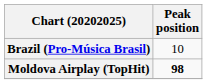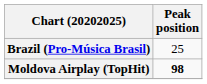 <table class="wikitable sortable plainrowheaders" style="text-align:center">
 <tr>
 <th scope="col">Chart (20202025)</th>
 <th scope="col">Peak<br>position</th>
 </tr>
 <tr>
 <th scope="row">Brazil (<a href='#'>Pro-Música Brasil</a>)</th>
-<td>10</td>
+<td>25</td>
 </tr>
 <tr>
 <th scope="row">Moldova Airplay (TopHit)</th>
 <td><strong>98</strong></td>
 </tr>
 <tr>
 </tr>
 </table>
